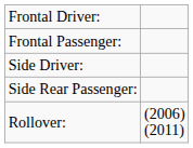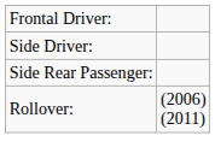 <table class="wikitable">
 <tr>
 <td>Frontal Driver:</td>
-<td></td>
-</tr>
-<tr>
-<td>Frontal Passenger:</td>
 <td></td>
 </tr>
 <tr>
 <td>Side Driver:</td>
 <td></td>
 </tr>
 <tr>
 <td>Side Rear Passenger:</td>
 <td></td>
 </tr>
 <tr>
 <td>Rollover:</td>
 <td> (2006)<br> (2011)</td>
 </tr>
 </table>
